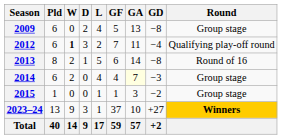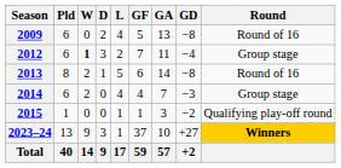 <table class="wikitable plainrowheaders sortable" style="text-align:center;">
 <tr>
 <th scope="col">Season</th>
 <th scope="col">Pld</th>
 <th scope="col">W</th>
 <th scope="col">D</th>
 <th scope="col">L</th>
 <th scope="col">GF</th>
 <th scope="col">GA</th>
 <th scope="col">GD</th>
 <th scope="col">Round</th>
 </tr>
 <tr>
 <th scope="row" style="text-align:center"><a href='#'>2009</a></th>
 <td>6</td>
 <td>0</td>
 <td>2</td>
 <td>4</td>
 <td>5</td>
 <td>13</td>
 <td>−8</td>
-<td>Group stage</td>
+<td>Round of 16</td>
 </tr>
 <tr>
 <th scope="row" style="text-align:center"><a href='#'>2012</a></th>
 <td>6</td>
 <td><strong>1</strong></td>
 <td>3</td>
 <td>2</td>
 <td>7</td>
 <td>11</td>
 <td>−4</td>
-<td>Qualifying play-off round</td>
+<td>Group stage</td>
 </tr>
 <tr>
 <th scope="row" style="text-align:center"><a href='#'>2013</a></th>
 <td>8</td>
 <td>2</td>
 <td>1</td>
 <td>5</td>
 <td>6</td>
 <td>14</td>
 <td>−8</td>
 <td>Round of 16</td>
 </tr>
 <tr>
 <th scope="row" style="text-align:center"><a href='#'>2014</a></th>
 <td>6</td>
 <td>2</td>
 <td>0</td>
 <td>4</td>
 <td>4</td>
-<td style="background: lightyellow;">7</td>
+<td>7</td>
 <td>−3</td>
 <td>Group stage</td>
 </tr>
 <tr>
 <th scope="row" style="text-align:center"><a href='#'>2015</a></th>
 <td>1</td>
 <td>0</td>
 <td>0</td>
 <td>1</td>
 <td>1</td>
 <td>3</td>
 <td>−2</td>
-<td>Group stage</td>
+<td>Qualifying play-off round</td>
 </tr>
 <tr>
 <th scope="row" style="text-align:center"><a href='#'>2023–24</a></th>
 <td>13</td>
 <td>9</td>
 <td>3</td>
 <td>1</td>
 <td>37</td>
 <td>10</td>
 <td>+27</td>
 <td style="text-align:center; background:#fc0;"><strong>Winners</strong></td>
 </tr>
 <tr>
 <th>Total</th>
 <th>40</th>
 <th>14</th>
 <th>9</th>
 <th>17</th>
 <th>59</th>
 <th>57</th>
 <th>+2</th>
 <th></th>
 </tr>
 </table>
